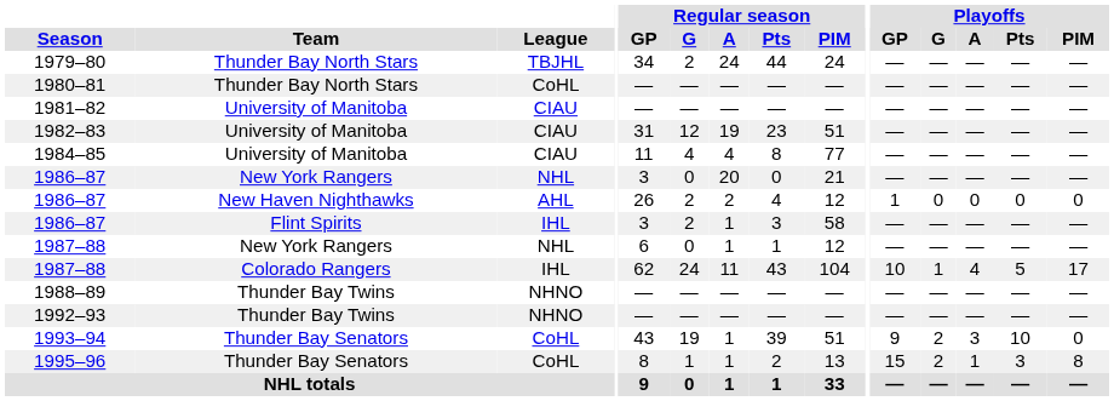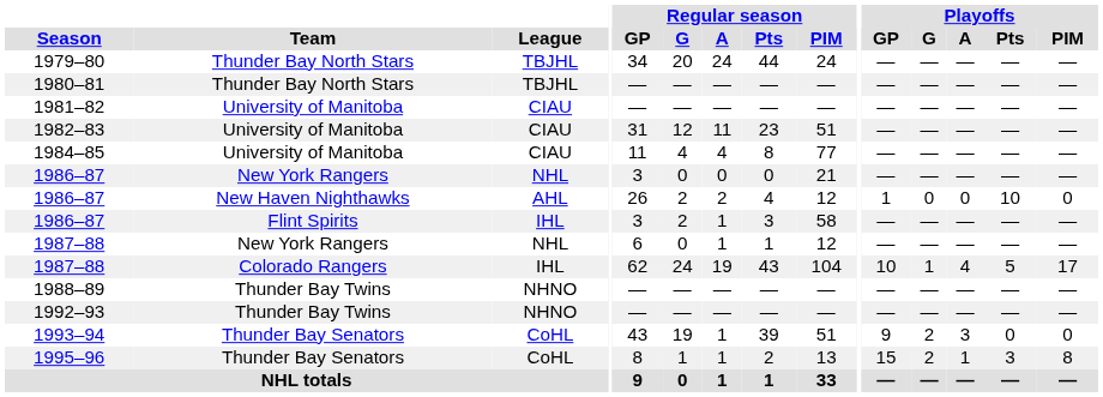 <table border="0" cellpadding="1" cellspacing="0" style="text-align:center; width:60em">
 <tr bgcolor="#e0e0e0">
 <th colspan="3" bgcolor="#ffffff"></th>
 <th rowspan="100" bgcolor="#ffffff"></th>
 <th colspan="5"><a href='#'>Regular season</a></th>
 <th rowspan="100" bgcolor="#ffffff"></th>
 <th colspan="5"><a href='#'>Playoffs</a></th>
 </tr>
 <tr bgcolor="#e0e0e0">
 <th><a href='#'>Season</a></th>
 <th>Team</th>
 <th>League</th>
 <th>GP</th>
 <th><a href='#'>G</a></th>
 <th><a href='#'>A</a></th>
 <th><a href='#'>Pts</a></th>
 <th><a href='#'>PIM</a></th>
 <th>GP</th>
 <th>G</th>
 <th>A</th>
 <th>Pts</th>
 <th>PIM</th>
 </tr>
 <tr>
 <td>1979–80</td>
 <td><a href='#'>Thunder Bay North Stars</a></td>
 <td><a href='#'>TBJHL</a></td>
 <td>34</td>
-<td>2</td>
+<td>20</td>
 <td>24</td>
 <td>44</td>
 <td>24</td>
 <td>—</td>
 <td>—</td>
 <td>—</td>
 <td>—</td>
 <td>—</td>
 </tr>
 <tr bgcolor="#f0f0f0">
 <td>1980–81</td>
 <td>Thunder Bay North Stars</td>
-<td>CoHL</td>
+<td>TBJHL</td>
 <td>—</td>
 <td>—</td>
 <td>—</td>
 <td>—</td>
 <td>—</td>
 <td>—</td>
 <td>—</td>
 <td>—</td>
 <td>—</td>
 <td>—</td>
 </tr>
 <tr>
 <td>1981–82</td>
 <td><a href='#'>University of Manitoba</a></td>
 <td><a href='#'>CIAU</a></td>
 <td>—</td>
 <td>—</td>
 <td>—</td>
 <td>—</td>
 <td>—</td>
 <td>—</td>
 <td>—</td>
 <td>—</td>
 <td>—</td>
 <td>—</td>
 </tr>
 <tr bgcolor="#f0f0f0">
 <td>1982–83</td>
 <td>University of Manitoba</td>
 <td>CIAU</td>
 <td>31</td>
 <td>12</td>
-<td>19</td>
+<td>11</td>
 <td>23</td>
 <td>51</td>
 <td>—</td>
 <td>—</td>
 <td>—</td>
 <td>—</td>
 <td>—</td>
 </tr>
 <tr>
 <td>1984–85</td>
 <td>University of Manitoba</td>
 <td>CIAU</td>
 <td>11</td>
 <td>4</td>
 <td>4</td>
 <td>8</td>
 <td>77</td>
 <td>—</td>
 <td>—</td>
 <td>—</td>
 <td>—</td>
 <td>—</td>
 </tr>
 <tr bgcolor="#f0f0f0">
 <td><a href='#'>1986–87</a></td>
 <td><a href='#'>New York Rangers</a></td>
 <td><a href='#'>NHL</a></td>
 <td>3</td>
 <td>0</td>
-<td>20</td>
+<td>0</td>
 <td>0</td>
 <td>21</td>
 <td>—</td>
 <td>—</td>
 <td>—</td>
 <td>—</td>
 <td>—</td>
 </tr>
 <tr>
 <td><a href='#'>1986–87</a></td>
 <td><a href='#'>New Haven Nighthawks</a></td>
 <td><a href='#'>AHL</a></td>
 <td>26</td>
 <td>2</td>
 <td>2</td>
 <td>4</td>
 <td>12</td>
 <td>1</td>
 <td>0</td>
 <td>0</td>
-<td>0</td>
+<td>10</td>
 <td>0</td>
 </tr>
 <tr bgcolor="#f0f0f0">
 <td><a href='#'>1986–87</a></td>
 <td><a href='#'>Flint Spirits</a></td>
 <td><a href='#'>IHL</a></td>
 <td>3</td>
 <td>2</td>
 <td>1</td>
 <td>3</td>
 <td>58</td>
 <td>—</td>
 <td>—</td>
 <td>—</td>
 <td>—</td>
 <td>—</td>
 </tr>
 <tr>
 <td><a href='#'>1987–88</a></td>
 <td>New York Rangers</td>
 <td>NHL</td>
 <td>6</td>
 <td>0</td>
 <td>1</td>
 <td>1</td>
 <td>12</td>
 <td>—</td>
 <td>—</td>
 <td>—</td>
 <td>—</td>
 <td>—</td>
 </tr>
 <tr bgcolor="#f0f0f0">
 <td><a href='#'>1987–88</a></td>
 <td><a href='#'>Colorado Rangers</a></td>
 <td>IHL</td>
 <td>62</td>
 <td>24</td>
-<td>11</td>
+<td>19</td>
 <td>43</td>
 <td>104</td>
 <td>10</td>
 <td>1</td>
 <td>4</td>
 <td>5</td>
 <td>17</td>
 </tr>
 <tr>
 <td>1988–89</td>
 <td>Thunder Bay Twins</td>
 <td>NHNO</td>
 <td>—</td>
 <td>—</td>
 <td>—</td>
 <td>—</td>
 <td>—</td>
 <td>—</td>
 <td>—</td>
 <td>—</td>
 <td>—</td>
 <td>—</td>
 </tr>
 <tr bgcolor="#f0f0f0">
 <td>1992–93</td>
 <td>Thunder Bay Twins</td>
 <td>NHNO</td>
 <td>—</td>
 <td>—</td>
 <td>—</td>
 <td>—</td>
 <td>—</td>
 <td>—</td>
 <td>—</td>
 <td>—</td>
 <td>—</td>
 <td>—</td>
 </tr>
 <tr>
 <td><a href='#'>1993–94</a></td>
 <td><a href='#'>Thunder Bay Senators</a></td>
 <td><a href='#'>CoHL</a></td>
 <td>43</td>
 <td>19</td>
 <td>1</td>
 <td>39</td>
 <td>51</td>
 <td>9</td>
 <td>2</td>
 <td>3</td>
-<td>10</td>
+<td>0</td>
 <td>0</td>
 </tr>
 <tr bgcolor="#f0f0f0">
 <td><a href='#'>1995–96</a></td>
 <td>Thunder Bay Senators</td>
 <td>CoHL</td>
 <td>8</td>
 <td>1</td>
 <td>1</td>
 <td>2</td>
 <td>13</td>
 <td>15</td>
 <td>2</td>
 <td>1</td>
 <td>3</td>
 <td>8</td>
 </tr>
 <tr bgcolor="#e0e0e0">
 <th colspan="3">NHL totals</th>
 <th>9</th>
 <th>0</th>
 <th>1</th>
 <th>1</th>
 <th>33</th>
 <th>—</th>
 <th>—</th>
 <th>—</th>
 <th>—</th>
 <th>—</th>
 </tr>
 </table>
